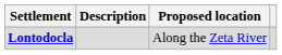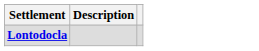 <table class="sortable plainrowheaders wikitable" style="cellspacing=2px; text-align:left; font-size:90%;">
 <tr style="font-size:100%; text-align:right;">
 <th ! scope="col" class="sortable">Settlement</th>
 <th ! scope="col">Description</th>
-<th ! scope="col">Proposed location</th>
 <th ! scope="col"></th>
 </tr>
 <tr style="background:#ddd">
 <td><strong><a href='#'>Lontodocla</a></strong></td>
 <td></td>
-<td>Along the <a href='#'>Zeta River</a></td>
 <td align=center></td>
 </tr>
 </table>
